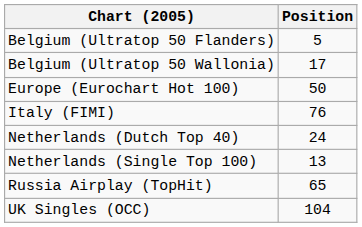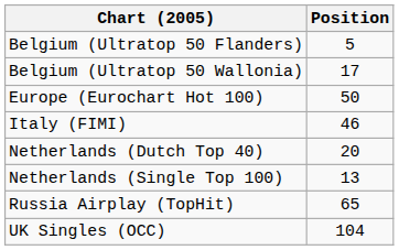 <table class="wikitable sortable">
 <tr>
 <th>Chart (2005)</th>
 <th>Position</th>
 </tr>
 <tr>
 <td>Belgium (Ultratop 50 Flanders)</td>
 <td align="center">5</td>
 </tr>
 <tr>
 <td>Belgium (Ultratop 50 Wallonia)</td>
 <td align="center">17</td>
 </tr>
 <tr>
 <td>Europe (Eurochart Hot 100)</td>
 <td align="center">50</td>
 </tr>
 <tr>
 <td>Italy (FIMI)</td>
-<td align="center">76</td>
+<td align="center">46</td>
 </tr>
 <tr>
 <td>Netherlands (Dutch Top 40)</td>
-<td align="center">24</td>
+<td align="center">20</td>
 </tr>
 <tr>
 <td>Netherlands (Single Top 100)</td>
 <td align="center">13</td>
 </tr>
 <tr>
 <td>Russia Airplay (TopHit)</td>
 <td align="center">65</td>
 </tr>
 <tr>
 <td>UK Singles (OCC)</td>
 <td align="center">104</td>
 </tr>
 </table>
